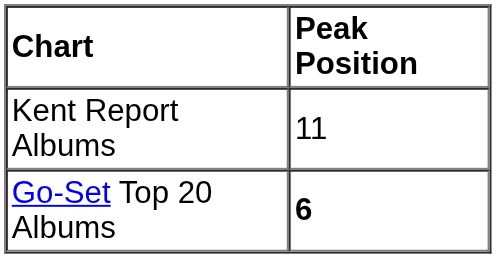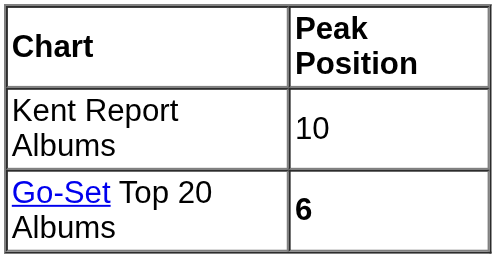 <table border=1 cellspacing=0 cellpadding=2 width="250px">
 <tr>
 <th align="left">Chart</th>
 <th align="left">Peak Position</th>
 </tr>
 <tr>
 <td align="left">Kent Report Albums</td>
-<td align="left">11</td>
+<td align="left">10</td>
 </tr>
 <tr>
 <td align="left"><a href='#'>Go-Set</a> Top 20 Albums</td>
 <td align="left"><strong>6</strong></td>
 </tr>
 <tr>
 </tr>
 </table>
